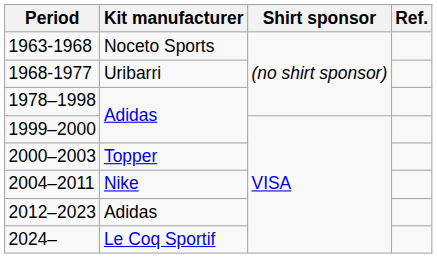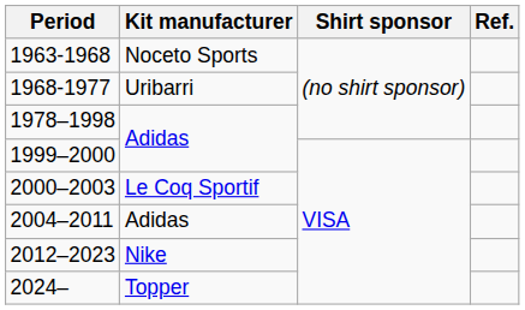 <table class="wikitable">
 <tr>
 <th>Period</th>
 <th>Kit manufacturer</th>
 <th>Shirt sponsor</th>
 <th>Ref.</th>
 </tr>
 <tr>
 <td>1963-1968</td>
 <td>Noceto Sports</td>
 <td rowspan="3"><em>(no shirt sponsor)</em></td>
 <td></td>
 </tr>
 <tr>
 <td>1968-1977</td>
 <td>Uribarri</td>
 <td></td>
 </tr>
 <tr>
 <td>1978–1998</td>
 <td rowspan=2><a href='#'>Adidas</a></td>
 <td></td>
 </tr>
 <tr>
 <td>1999–2000</td>
 <td rowspan=5><a href='#'>VISA</a></td>
 </tr>
 <tr>
 <td>2000–2003</td>
-<td><a href='#'>Topper</a></td>
+<td><a href='#'>Le Coq Sportif</a></td>
 <td></td>
 </tr>
 <tr>
 <td>2004–2011</td>
+<td>Adidas</td>
+<td></td>
+</tr>
+<tr>
+<td>2012–2023</td>
 <td><a href='#'>Nike</a></td>
 <td></td>
 </tr>
 <tr>
-<td>2012–2023</td>
-<td>Adidas</td>
-<td></td>
-</tr>
-<tr>
 <td>2024–</td>
-<td><a href='#'>Le Coq Sportif</a></td>
+<td><a href='#'>Topper</a></td>
 <td></td>
 </tr>
 </table>
